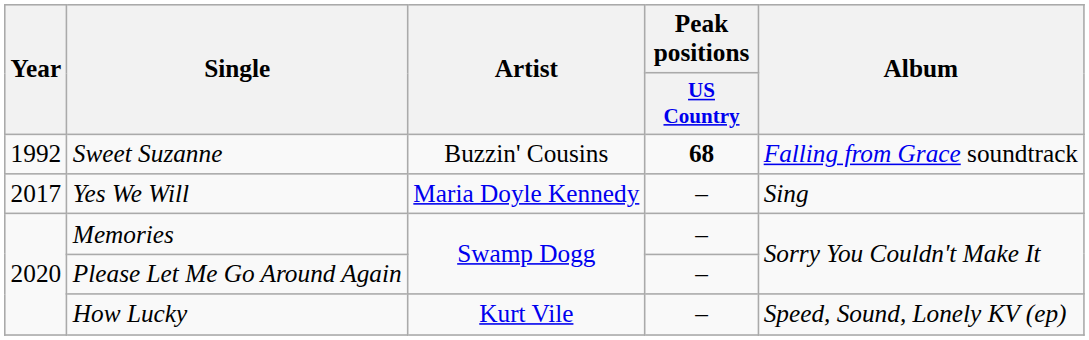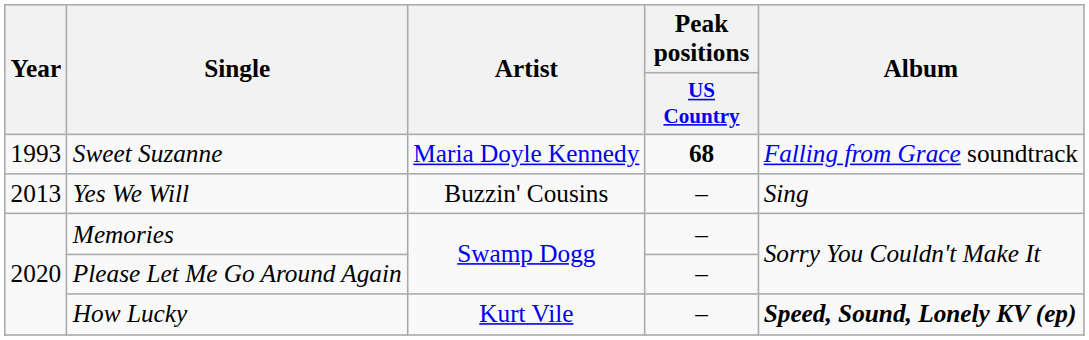 <table class="wikitable" style="text-align:center;">
 <tr>
 <th rowspan="2">Year</th>
 <th rowspan="2">Single</th>
 <th rowspan="2">Artist</th>
 <th>Peak positions</th>
 <th rowspan="2">Album</th>
 </tr>
 <tr style="font-size:smaller;">
 <th style="width:65px;"><a href='#'>US Country</a></th>
 </tr>
 <tr>
-<td>1992</td>
+<td>1993</td>
 <td style="text-align:left;"><em>Sweet Suzanne</em></td>
-<td>Buzzin' Cousins</td>
+<td><a href='#'>Maria Doyle Kennedy</a></td>
 <td><strong>68</strong></td>
 <td style="text-align:left;"><em><a href='#'>Falling from Grace</a></em> soundtrack</td>
 </tr>
 <tr>
-<td>2017</td>
+<td>2013</td>
 <td style="text-align:left;"><em>Yes We Will</em></td>
-<td><a href='#'>Maria Doyle Kennedy</a></td>
+<td>Buzzin' Cousins</td>
 <td>–</td>
 <td style="text-align:left;"><em>Sing</em></td>
 </tr>
 <tr>
 <td rowspan="3">2020</td>
 <td style="text-align:left;"><em>Memories</em></td>
 <td rowspan="2"><a href='#'>Swamp Dogg</a></td>
 <td>–</td>
 <td style="text-align:left;"rowspan="2"><em>Sorry You Couldn't Make It</em></td>
 </tr>
 <tr>
 <td style="text-align:left;"><em>Please Let Me Go Around Again</em></td>
 <td>–</td>
 </tr>
 <tr>
 <td style="text-align:left;"><em>How Lucky</em></td>
 <td><a href='#'>Kurt Vile</a></td>
 <td>–</td>
-<td style="text-align:left;"><em>Speed, Sound, Lonely KV (ep)</em></td>
+<td style="text-align:left;"><strong><em>Speed, Sound, Lonely KV (ep)</em></strong></td>
 </tr>
 </table>
